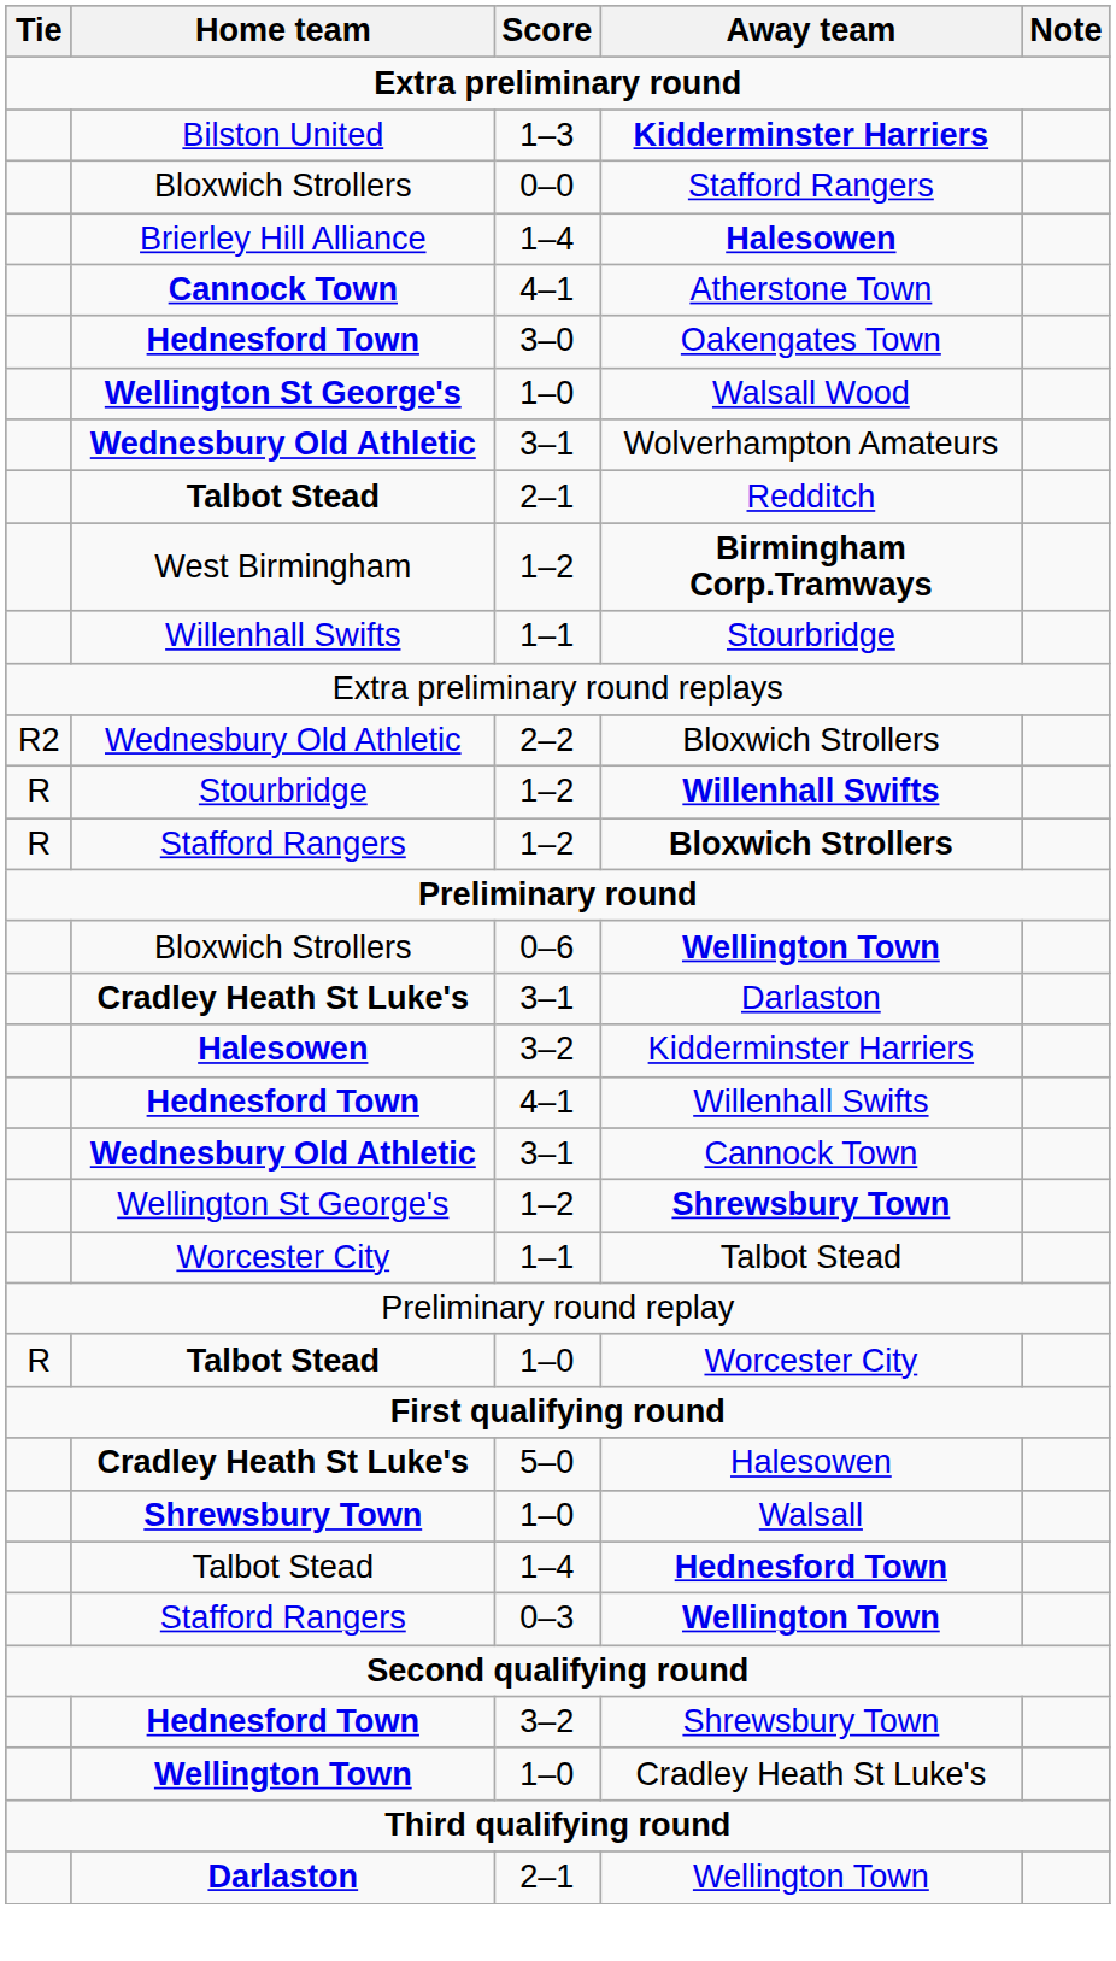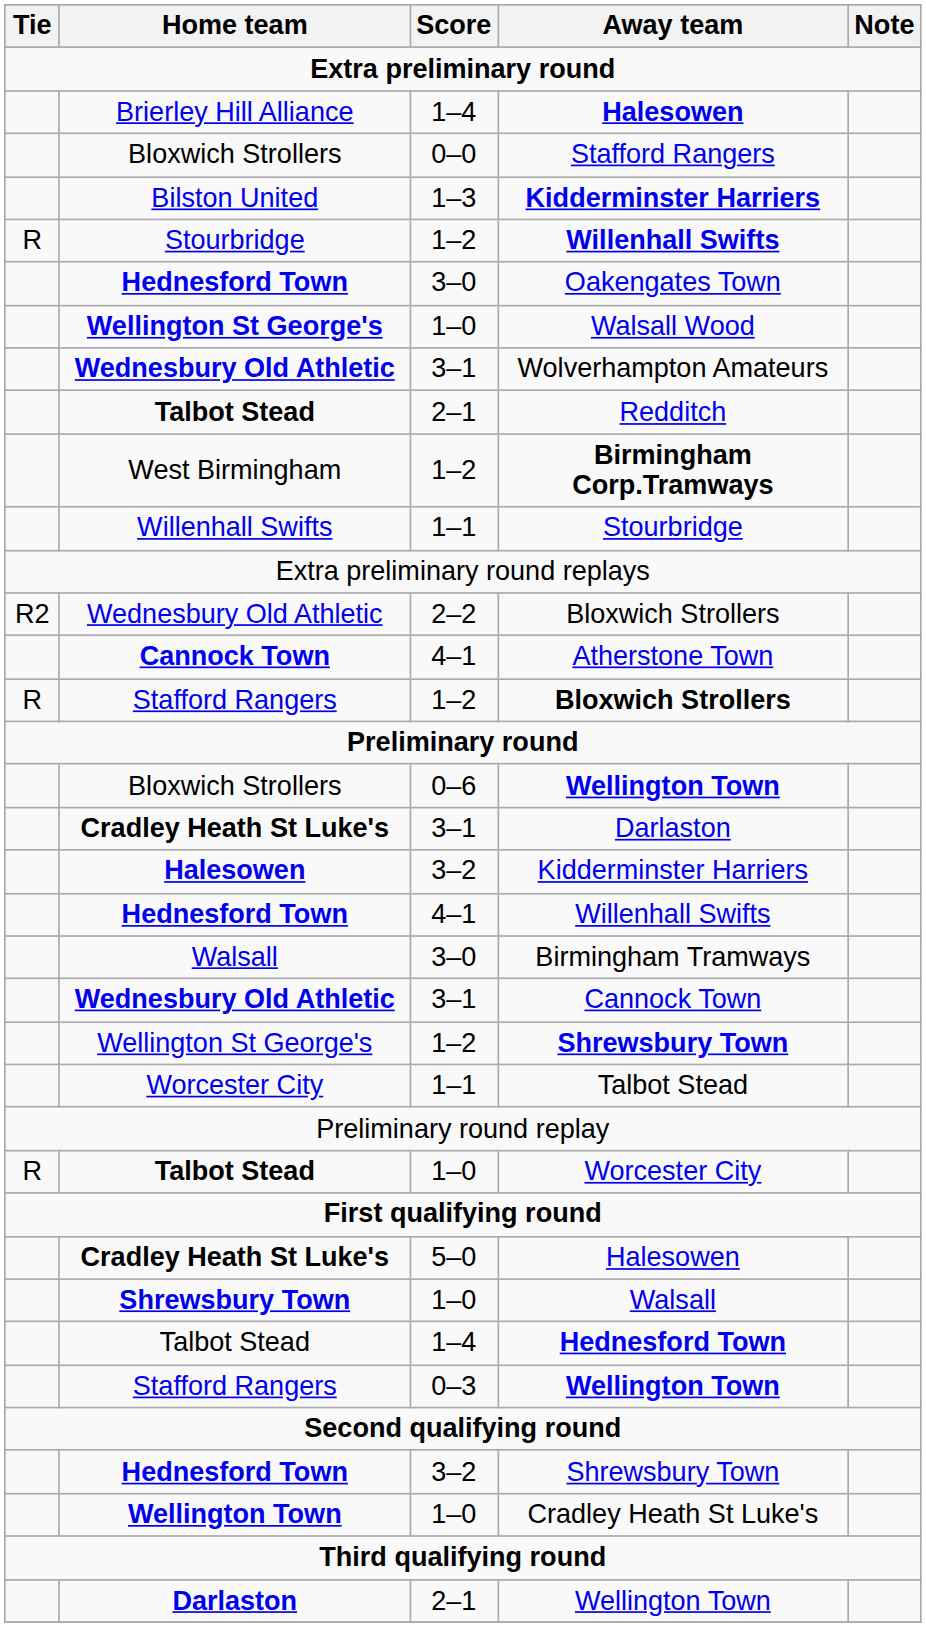 <table class="wikitable" style="text-align:center;">
 <tr>
 <th width=25>Tie</th>
 <th width=200>Home team</th>
 <th width=20>Score</th>
 <th width=200>Away team</th>
 <th width=25>Note</th>
 </tr>
 <tr>
 <td colspan="5"><strong>Extra preliminary round</strong></td>
 </tr>
 <tr>
 <td></td>
-<td><a href='#'>Bilston United</a></td>
-<td>1–3</td>
-<td><strong><a href='#'>Kidderminster Harriers</a></strong></td>
+<td><a href='#'>Brierley Hill Alliance</a></td>
+<td>1–4</td>
+<td><strong><a href='#'>Halesowen</a></strong></td>
 <td></td>
 </tr>
 <tr>
 <td></td>
 <td>Bloxwich Strollers</td>
 <td>0–0</td>
 <td><a href='#'>Stafford Rangers</a></td>
 <td></td>
 </tr>
 <tr>
 <td></td>
-<td><a href='#'>Brierley Hill Alliance</a></td>
-<td>1–4</td>
-<td><strong><a href='#'>Halesowen</a></strong></td>
+<td><a href='#'>Bilston United</a></td>
+<td>1–3</td>
+<td><strong><a href='#'>Kidderminster Harriers</a></strong></td>
 <td></td>
 </tr>
 <tr>
-<td></td>
-<td><strong><a href='#'>Cannock Town</a></strong></td>
-<td>4–1</td>
-<td><a href='#'>Atherstone Town</a></td>
+<td>R</td>
+<td><a href='#'>Stourbridge</a></td>
+<td>1–2</td>
+<td><strong><a href='#'>Willenhall Swifts</a></strong></td>
 <td></td>
 </tr>
 <tr>
 <td></td>
 <td><strong><a href='#'>Hednesford Town</a></strong></td>
 <td>3–0</td>
 <td><a href='#'>Oakengates Town</a></td>
 <td></td>
 </tr>
 <tr>
 <td></td>
 <td><strong><a href='#'>Wellington St George's</a></strong></td>
 <td>1–0</td>
 <td><a href='#'>Walsall Wood</a></td>
 <td></td>
 </tr>
 <tr>
 <td></td>
 <td><strong><a href='#'>Wednesbury Old Athletic</a></strong></td>
 <td>3–1</td>
 <td>Wolverhampton Amateurs</td>
 <td></td>
 </tr>
 <tr>
 <td></td>
 <td><strong>Talbot Stead</strong></td>
 <td>2–1</td>
 <td><a href='#'>Redditch</a></td>
 <td></td>
 </tr>
 <tr>
 <td></td>
 <td>West Birmingham</td>
 <td>1–2</td>
 <td><strong>Birmingham Corp.Tramways</strong></td>
 <td></td>
 </tr>
 <tr>
 <td></td>
 <td><a href='#'>Willenhall Swifts</a></td>
 <td>1–1</td>
 <td><a href='#'>Stourbridge</a></td>
 <td></td>
 </tr>
 <tr>
 <td colspan="5">Extra preliminary round replays</td>
 </tr>
 <tr>
 <td>R2</td>
 <td><a href='#'>Wednesbury Old Athletic</a></td>
 <td>2–2</td>
 <td>Bloxwich Strollers</td>
 <td></td>
 </tr>
 <tr>
-<td>R</td>
-<td><a href='#'>Stourbridge</a></td>
-<td>1–2</td>
-<td><strong><a href='#'>Willenhall Swifts</a></strong></td>
+<td></td>
+<td><strong><a href='#'>Cannock Town</a></strong></td>
+<td>4–1</td>
+<td><a href='#'>Atherstone Town</a></td>
 <td></td>
 </tr>
 <tr>
 <td>R</td>
 <td><a href='#'>Stafford Rangers</a></td>
 <td>1–2</td>
 <td><strong>Bloxwich Strollers</strong></td>
 <td></td>
 </tr>
 <tr>
 <td colspan="5"><strong>Preliminary round</strong></td>
 </tr>
 <tr>
 <td></td>
 <td>Bloxwich Strollers</td>
 <td>0–6</td>
 <td><strong><a href='#'>Wellington Town</a></strong></td>
 <td></td>
 </tr>
 <tr>
 <td></td>
 <td><strong>Cradley Heath St Luke's</strong></td>
 <td>3–1</td>
 <td><a href='#'>Darlaston</a></td>
 <td></td>
 </tr>
 <tr>
 <td></td>
 <td><strong><a href='#'>Halesowen</a></strong></td>
 <td>3–2</td>
 <td><a href='#'>Kidderminster Harriers</a></td>
 <td></td>
 </tr>
 <tr>
 <td></td>
 <td><strong><a href='#'>Hednesford Town</a></strong></td>
 <td>4–1</td>
 <td><a href='#'>Willenhall Swifts</a></td>
+<td></td>
+</tr>
+<tr>
+<td></td>
+<td><a href='#'>Walsall</a></td>
+<td>3–0</td>
+<td>Birmingham Tramways</td>
 <td></td>
 </tr>
 <tr>
 <td></td>
 <td><strong><a href='#'>Wednesbury Old Athletic</a></strong></td>
 <td>3–1</td>
 <td><a href='#'>Cannock Town</a></td>
 <td></td>
 </tr>
 <tr>
 <td></td>
 <td><a href='#'>Wellington St George's</a></td>
 <td>1–2</td>
 <td><strong><a href='#'>Shrewsbury Town</a></strong></td>
 <td></td>
 </tr>
 <tr>
 <td></td>
 <td><a href='#'>Worcester City</a></td>
 <td>1–1</td>
 <td>Talbot Stead</td>
 <td></td>
 </tr>
 <tr>
 <td colspan="5">Preliminary round replay</td>
 </tr>
 <tr>
 <td>R</td>
 <td><strong>Talbot Stead</strong></td>
 <td>1–0</td>
 <td><a href='#'>Worcester City</a></td>
 <td></td>
 </tr>
 <tr>
 <td colspan="5"><strong>First qualifying round</strong></td>
 </tr>
 <tr>
 <td></td>
 <td><strong>Cradley Heath St Luke's</strong></td>
 <td>5–0</td>
 <td><a href='#'>Halesowen</a></td>
 <td></td>
 </tr>
 <tr>
 <td></td>
 <td><strong><a href='#'>Shrewsbury Town</a></strong></td>
 <td>1–0</td>
 <td><a href='#'>Walsall</a></td>
 <td></td>
 </tr>
 <tr>
 <td></td>
 <td>Talbot Stead</td>
 <td>1–4</td>
 <td><strong><a href='#'>Hednesford Town</a></strong></td>
 <td></td>
 </tr>
 <tr>
 <td></td>
 <td><a href='#'>Stafford Rangers</a></td>
 <td>0–3</td>
 <td><strong><a href='#'>Wellington Town</a></strong></td>
 <td></td>
 </tr>
 <tr>
 <td colspan="5"><strong>Second qualifying round</strong></td>
 </tr>
 <tr>
 <td></td>
 <td><strong><a href='#'>Hednesford Town</a></strong></td>
 <td>3–2</td>
 <td><a href='#'>Shrewsbury Town</a></td>
 <td></td>
 </tr>
 <tr>
 <td></td>
 <td><strong><a href='#'>Wellington Town</a></strong></td>
 <td>1–0</td>
 <td>Cradley Heath St Luke's</td>
 <td></td>
 </tr>
 <tr>
 <td colspan="5"><strong>Third qualifying round</strong></td>
 </tr>
 <tr>
 <td></td>
 <td><strong><a href='#'>Darlaston</a></strong></td>
 <td>2–1</td>
 <td><a href='#'>Wellington Town</a></td>
 <td></td>
 </tr>
 <tr>
 </tr>
 </table>
